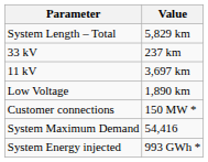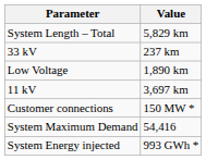 <table class="wikitable">
 <tr>
 <th>Parameter</th>
 <th>Value</th>
 </tr>
 <tr>
 <td>System Length – Total</td>
 <td>5,829 km</td>
 </tr>
 <tr>
 <td>33 kV</td>
 <td>237 km</td>
 </tr>
 <tr>
+<td>Low Voltage</td>
+<td>1,890 km</td>
+</tr>
+<tr>
 <td>11 kV</td>
 <td>3,697 km</td>
-</tr>
-<tr>
-<td>Low Voltage</td>
-<td>1,890 km</td>
 </tr>
 <tr>
 <td>Customer connections</td>
 <td>150 MW *</td>
 </tr>
 <tr>
 <td>System Maximum Demand</td>
 <td>54,416</td>
 </tr>
 <tr>
 <td>System Energy injected</td>
 <td>993 GWh *</td>
 </tr>
 </table>
